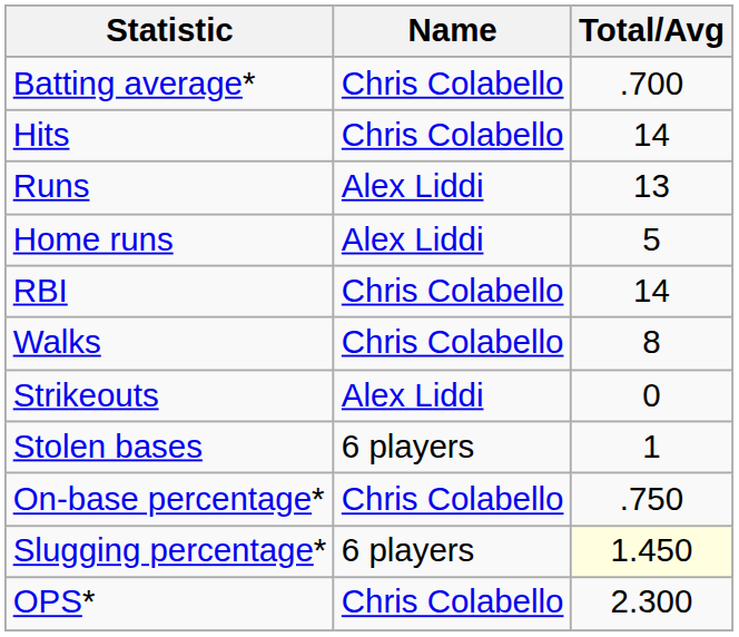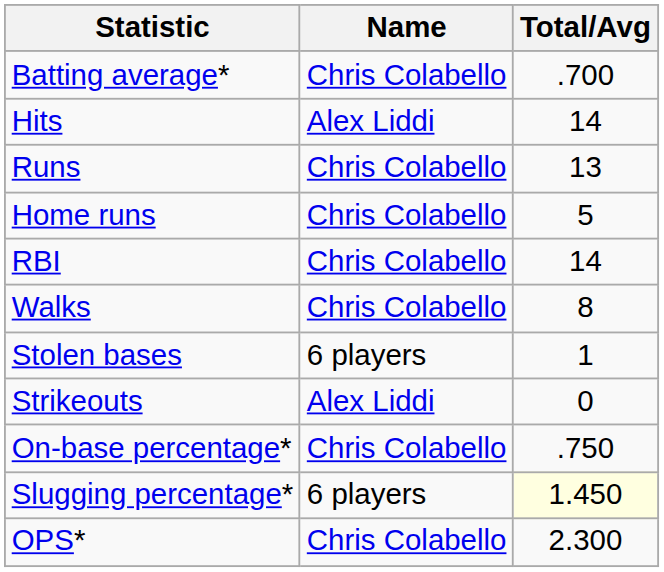 <table class=wikitable>
 <tr>
 <th>Statistic</th>
 <th>Name</th>
 <th>Total/Avg</th>
 </tr>
 <tr>
 <td><a href='#'>Batting average</a>*</td>
 <td> <a href='#'>Chris Colabello</a></td>
 <td align=center>.700</td>
 </tr>
 <tr>
 <td><a href='#'>Hits</a></td>
-<td> <a href='#'>Chris Colabello</a></td>
+<td> <a href='#'>Alex Liddi</a></td>
 <td align=center>14</td>
 </tr>
 <tr>
 <td><a href='#'>Runs</a></td>
-<td> <a href='#'>Alex Liddi</a></td>
+<td> <a href='#'>Chris Colabello</a></td>
 <td align=center>13</td>
 </tr>
 <tr>
 <td><a href='#'>Home runs</a></td>
-<td> <a href='#'>Alex Liddi</a></td>
+<td> <a href='#'>Chris Colabello</a></td>
 <td align=center>5</td>
 </tr>
 <tr>
 <td><a href='#'>RBI</a></td>
 <td> <a href='#'>Chris Colabello</a></td>
 <td align=center>14</td>
 </tr>
 <tr>
 <td><a href='#'>Walks</a></td>
 <td> <a href='#'>Chris Colabello</a></td>
 <td align=center>8</td>
 </tr>
 <tr>
+<td><a href='#'>Stolen bases</a></td>
+<td>6 players</td>
+<td align=center>1</td>
+</tr>
+<tr>
 <td><a href='#'>Strikeouts</a></td>
 <td> <a href='#'>Alex Liddi</a></td>
 <td align=center>0</td>
-</tr>
-<tr>
-<td><a href='#'>Stolen bases</a></td>
-<td>6 players</td>
-<td align=center>1</td>
 </tr>
 <tr>
 <td><a href='#'>On-base percentage</a>*</td>
 <td> <a href='#'>Chris Colabello</a></td>
 <td align=center>.750</td>
 </tr>
 <tr>
 <td><a href='#'>Slugging percentage</a>*</td>
 <td>6 players</td>
 <td align=center style="background: lightyellow;">1.450</td>
 </tr>
 <tr>
 <td><a href='#'>OPS</a>*</td>
 <td> <a href='#'>Chris Colabello</a></td>
 <td align=center>2.300</td>
 </tr>
 </table>
